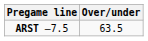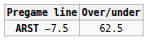 <table class="wikitable">
 <tr align="center">
 <th style=>Pregame line</th>
 <th style=>Over/under</th>
 </tr>
 <tr align="center">
 <td><strong>ARST</strong> –7.5</td>
-<td>63.5</td>
+<td>62.5</td>
 </tr>
 </table>
